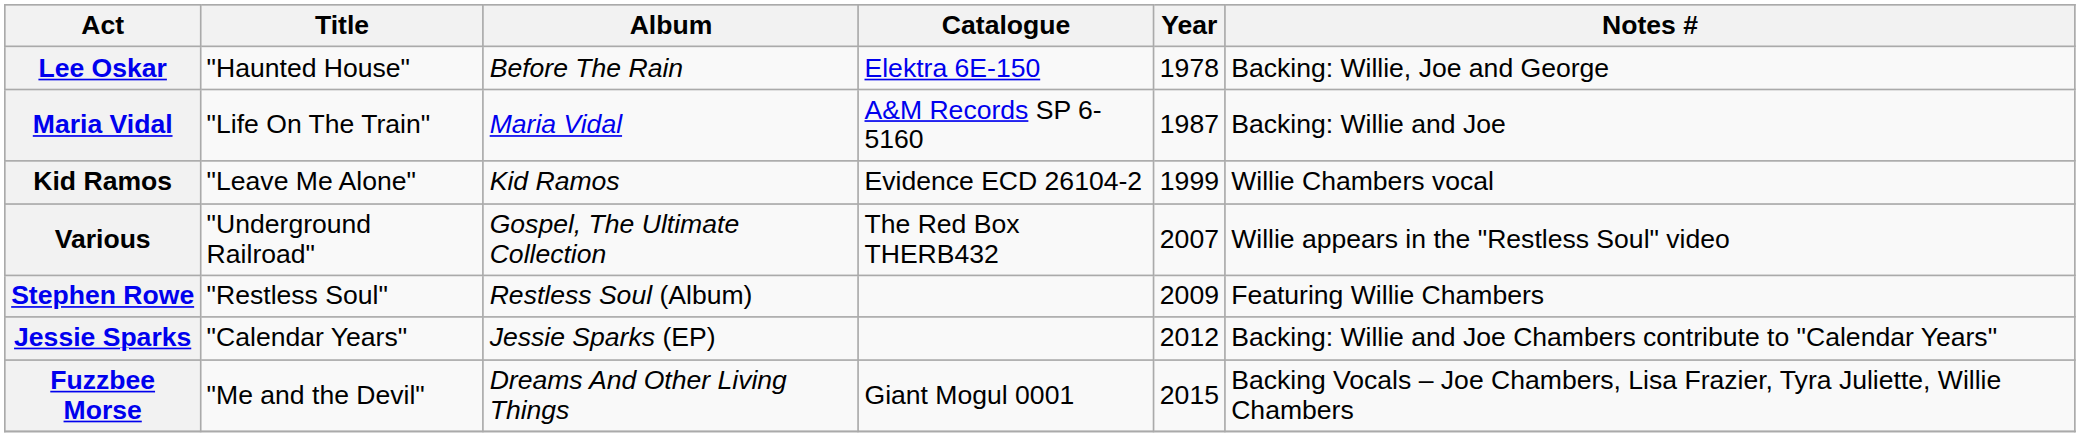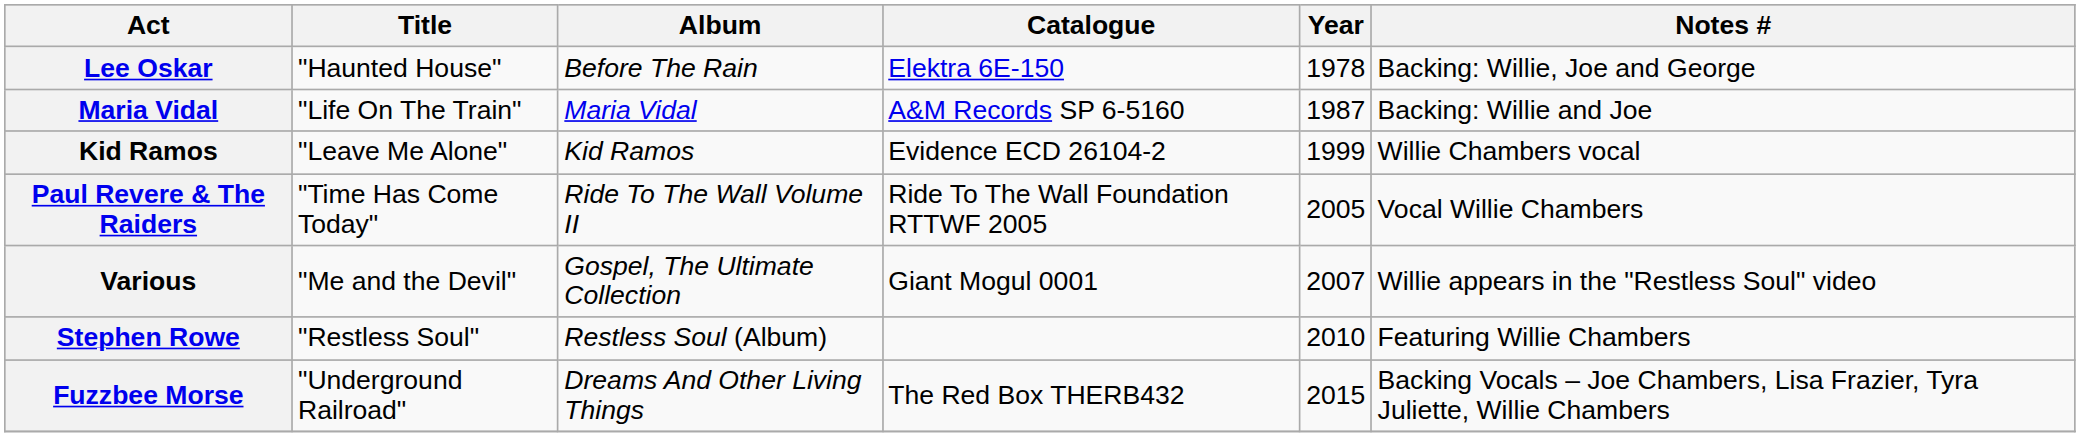 <table class="wikitable plainrowheaders sortable">
 <tr>
 <th scope="col" class="unsortable">Act</th>
 <th scope="col">Title</th>
 <th scope="col">Album</th>
 <th scope="col">Catalogue</th>
 <th scope="col">Year</th>
 <th scope="col" class="unsortable">Notes #</th>
 </tr>
 <tr>
 <th scope="row"><a href='#'>Lee Oskar</a></th>
 <td>"Haunted House"</td>
 <td><em>Before The Rain</em></td>
 <td><a href='#'>Elektra 6E-150</a></td>
 <td>1978</td>
 <td>Backing: Willie, Joe and George</td>
 </tr>
 <tr>
 <th scope="row"><a href='#'>Maria Vidal</a></th>
 <td>"Life On The Train"</td>
 <td><em><a href='#'>Maria Vidal</a></em></td>
 <td><a href='#'>A&M Records</a> SP 6-5160</td>
 <td>1987</td>
 <td>Backing: Willie and Joe</td>
 </tr>
 <tr>
 <th scope="row">Kid Ramos</th>
 <td>"Leave Me Alone"</td>
 <td><em>Kid Ramos</em></td>
 <td>Evidence ECD 26104-2</td>
 <td>1999</td>
 <td>Willie Chambers vocal</td>
 </tr>
 <tr>
+<th scope="row"><a href='#'>Paul Revere & The Raiders</a></th>
+<td>"Time Has Come Today"</td>
+<td><em>Ride To The Wall Volume II</em></td>
+<td>Ride To The Wall Foundation RTTWF 2005</td>
+<td>2005</td>
+<td>Vocal Willie Chambers</td>
+</tr>
+<tr>
 <th scope="row">Various</th>
-<td>"Underground Railroad"</td>
+<td>"Me and the Devil"</td>
 <td><em>Gospel, The Ultimate Collection</em></td>
-<td>The Red Box THERB432</td>
+<td>Giant Mogul 0001</td>
 <td>2007</td>
 <td>Willie appears in the "Restless Soul" video</td>
 </tr>
 <tr>
 <th scope="row"><a href='#'>Stephen Rowe</a></th>
 <td>"Restless Soul"</td>
 <td><em>Restless Soul</em> (Album)</td>
 <td></td>
-<td>2009</td>
+<td>2010</td>
 <td>Featuring Willie Chambers</td>
 </tr>
 <tr>
-<th scope="row"><a href='#'>Jessie Sparks</a></th>
-<td>"Calendar Years"</td>
-<td><em>Jessie Sparks</em> (EP)</td>
-<td></td>
-<td>2012</td>
-<td>Backing: Willie and Joe Chambers contribute to "Calendar Years"</td>
-</tr>
-<tr>
 <th scope="row"><a href='#'>Fuzzbee Morse</a></th>
-<td>"Me and the Devil"</td>
+<td>"Underground Railroad"</td>
 <td><em>Dreams And Other Living Things</em></td>
-<td>Giant Mogul 0001</td>
+<td>The Red Box THERB432</td>
 <td>2015</td>
 <td>Backing Vocals – Joe Chambers, Lisa Frazier, Tyra Juliette, Willie Chambers</td>
 </tr>
 <tr>
 </tr>
 </table>
